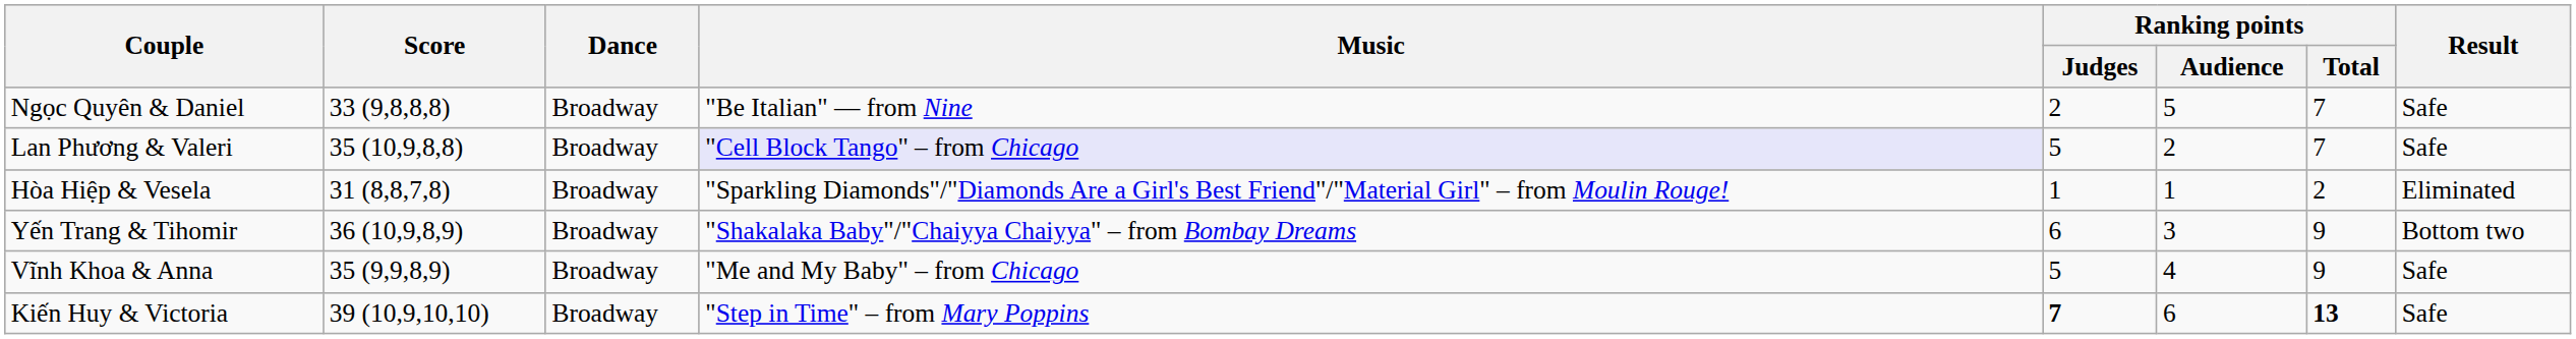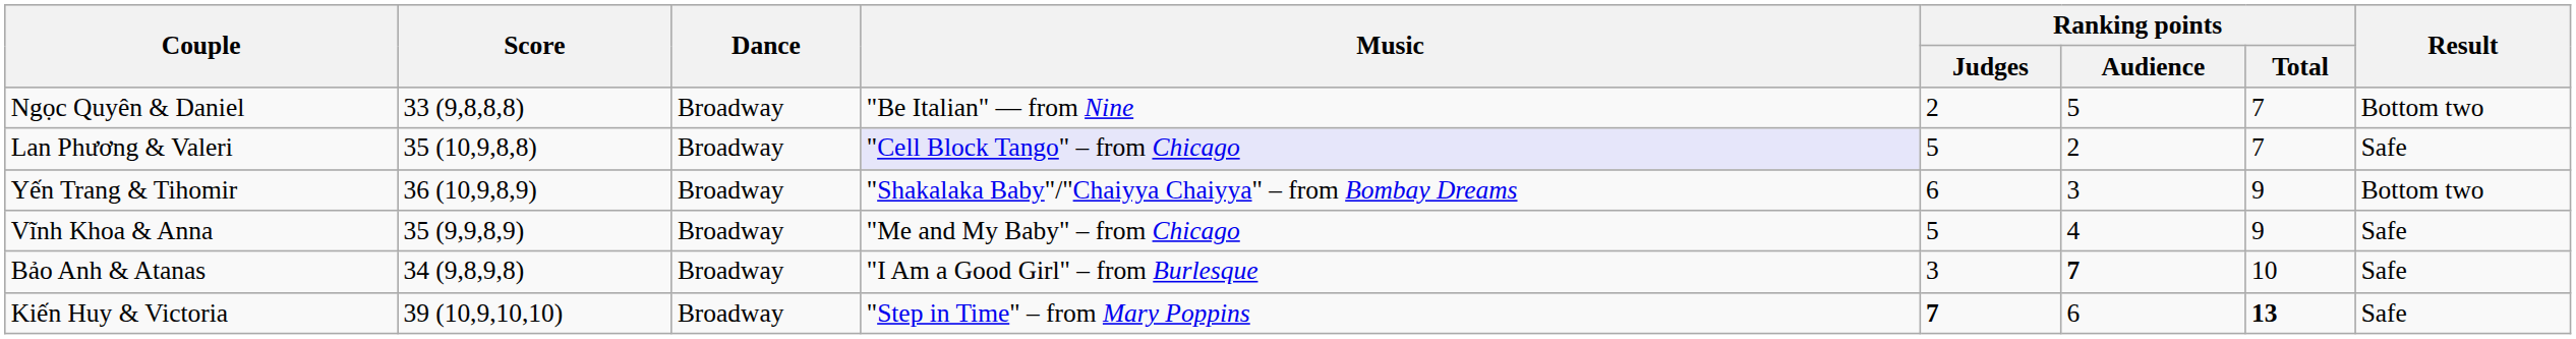 <table class="wikitable" style="width:80%;">
 <tr>
 <th rowspan=2>Couple</th>
 <th rowspan=2>Score</th>
 <th rowspan=2>Dance</th>
 <th rowspan=2>Music</th>
 <th colspan=3>Ranking points</th>
 <th rowspan=2>Result</th>
 </tr>
 <tr>
 <th>Judges</th>
 <th>Audience</th>
 <th>Total</th>
 </tr>
 <tr>
 <td>Ngọc Quyên & Daniel</td>
 <td>33 (9,8,8,8)</td>
 <td>Broadway</td>
 <td>"Be Italian" — from <em><a href='#'>Nine</a></em></td>
 <td>2</td>
 <td>5</td>
 <td>7</td>
-<td>Safe</td>
+<td>Bottom two</td>
 </tr>
 <tr>
 <td>Lan Phương & Valeri</td>
 <td>35 (10,9,8,8)</td>
 <td>Broadway</td>
 <td style="background: lavender;">"<a href='#'>Cell Block Tango</a>" – from <em><a href='#'>Chicago</a></em></td>
 <td>5</td>
 <td>2</td>
 <td>7</td>
 <td>Safe</td>
-</tr>
-<tr>
-<td>Hòa Hiệp & Vesela</td>
-<td>31 (8,8,7,8)</td>
-<td>Broadway</td>
-<td>"Sparkling Diamonds"/"<a href='#'>Diamonds Are a Girl's Best Friend</a>"/"<a href='#'>Material Girl</a>" – from <em><a href='#'>Moulin Rouge!</a></em></td>
-<td>1</td>
-<td>1</td>
-<td>2</td>
-<td>Eliminated</td>
 </tr>
 <tr>
 <td>Yến Trang & Tihomir</td>
 <td>36 (10,9,8,9)</td>
 <td>Broadway</td>
 <td>"<a href='#'>Shakalaka Baby</a>"/"<a href='#'>Chaiyya Chaiyya</a>" – from <em><a href='#'>Bombay Dreams</a></em></td>
 <td>6</td>
 <td>3</td>
 <td>9</td>
 <td>Bottom two</td>
 </tr>
 <tr>
 <td>Vĩnh Khoa & Anna</td>
 <td>35 (9,9,8,9)</td>
 <td>Broadway</td>
 <td>"Me and My Baby" – from <em><a href='#'>Chicago</a></em></td>
 <td>5</td>
 <td>4</td>
 <td>9</td>
 <td>Safe</td>
 </tr>
 <tr>
+<td>Bảo Anh & Atanas</td>
+<td>34 (9,8,9,8)</td>
+<td>Broadway</td>
+<td>"I Am a Good Girl" – from <em><a href='#'>Burlesque</a></em></td>
+<td>3</td>
+<td><strong>7</strong></td>
+<td>10</td>
+<td>Safe</td>
+</tr>
+<tr>
 <td>Kiến Huy & Victoria</td>
 <td>39 (10,9,10,10)</td>
 <td>Broadway</td>
 <td>"<a href='#'>Step in Time</a>" – from <em><a href='#'>Mary Poppins</a></em></td>
 <td><strong>7</strong></td>
 <td>6</td>
 <td><strong>13</strong></td>
 <td>Safe</td>
 </tr>
 </table>
